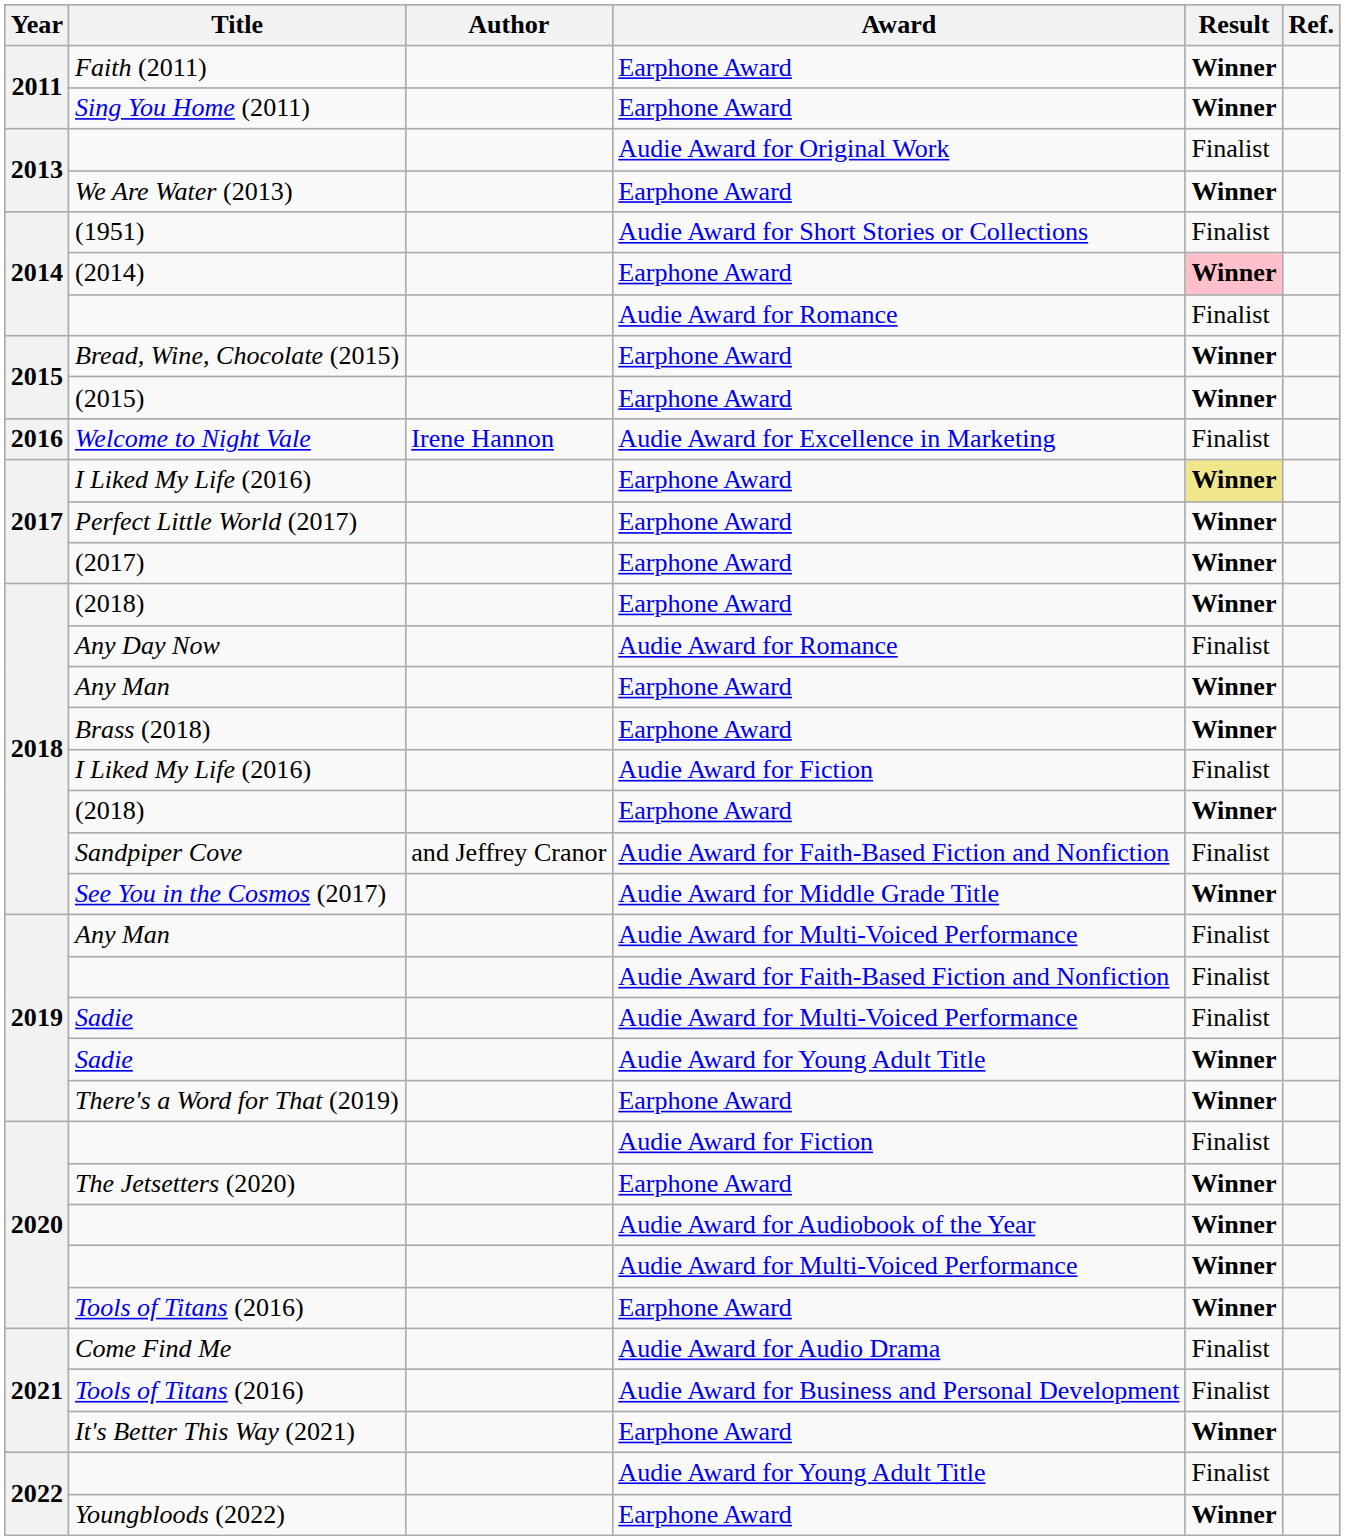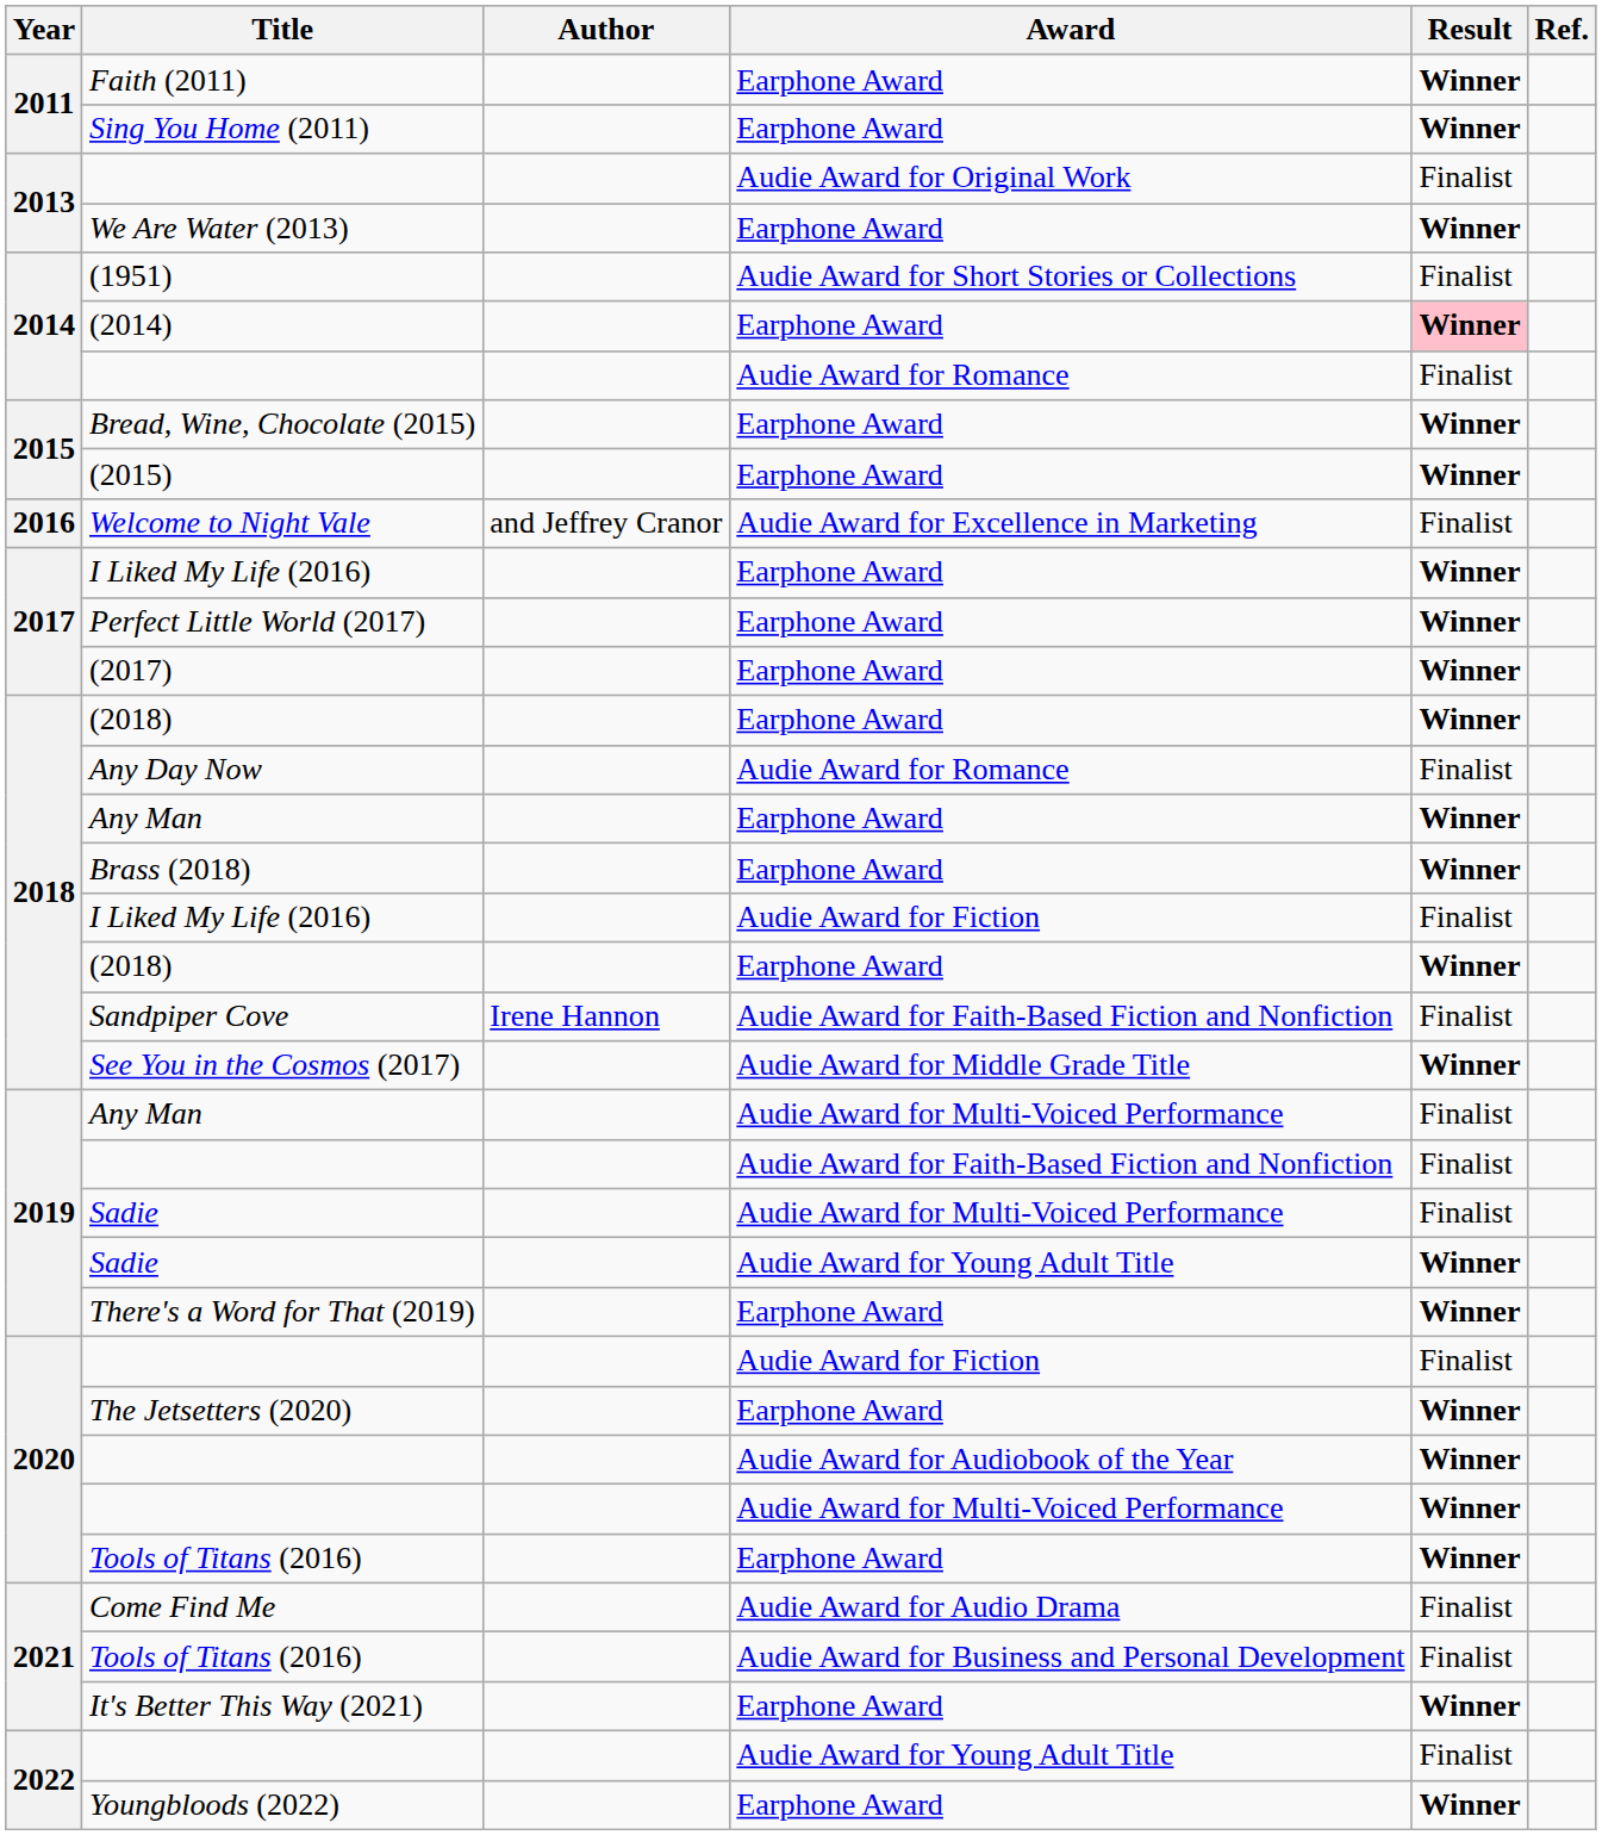 <table class="wikitable sortable mw-collapsible">
 <tr>
 <th>Year</th>
 <th>Title</th>
 <th>Author</th>
 <th>Award</th>
 <th>Result</th>
 <th>Ref.</th>
 </tr>
 <tr>
 <th rowspan="2">2011</th>
 <td><em>Faith</em> (2011)</td>
 <td></td>
 <td><a href='#'>Earphone Award</a></td>
 <td><strong>Winner</strong></td>
 <td></td>
 </tr>
 <tr>
 <td><em><a href='#'>Sing You Home</a></em> (2011)</td>
 <td></td>
 <td><a href='#'>Earphone Award</a></td>
 <td><strong>Winner</strong></td>
 <td></td>
 </tr>
 <tr>
 <th rowspan="2">2013</th>
 <td><em></em></td>
 <td></td>
 <td><a href='#'>Audie Award for Original Work</a></td>
 <td>Finalist</td>
 <td></td>
 </tr>
 <tr>
 <td><em>We Are Water</em> (2013)</td>
 <td></td>
 <td><a href='#'>Earphone Award</a></td>
 <td><strong>Winner</strong></td>
 <td></td>
 </tr>
 <tr>
 <th rowspan="3">2014</th>
 <td><em></em> (1951)</td>
 <td></td>
 <td><a href='#'>Audie Award for Short Stories or Collections</a></td>
 <td>Finalist</td>
 <td></td>
 </tr>
 <tr>
 <td><em></em> (2014)</td>
 <td></td>
 <td><a href='#'>Earphone Award</a></td>
 <td style="background: pink;"><strong>Winner</strong></td>
 <td></td>
 </tr>
 <tr>
 <td><em></em></td>
 <td></td>
 <td><a href='#'>Audie Award for Romance</a></td>
 <td>Finalist</td>
 <td></td>
 </tr>
 <tr>
 <th rowspan="2">2015</th>
 <td><em>Bread, Wine, Chocolate</em> (2015)</td>
 <td></td>
 <td><a href='#'>Earphone Award</a></td>
 <td><strong>Winner</strong></td>
 <td></td>
 </tr>
 <tr>
 <td><em></em> (2015)</td>
 <td></td>
 <td><a href='#'>Earphone Award</a></td>
 <td><strong>Winner</strong></td>
 <td></td>
 </tr>
 <tr>
 <th>2016</th>
 <td><em><a href='#'>Welcome to Night Vale</a></em></td>
-<td><a href='#'>Irene Hannon</a></td>
+<td> and Jeffrey Cranor</td>
 <td><a href='#'>Audie Award for Excellence in Marketing</a></td>
 <td>Finalist</td>
 <td></td>
 </tr>
 <tr>
 <th rowspan="3">2017</th>
 <td><em>I Liked My Life</em> (2016)</td>
 <td></td>
 <td><a href='#'>Earphone Award</a></td>
-<td style="background: khaki;"><strong>Winner</strong></td>
+<td><strong>Winner</strong></td>
 <td></td>
 </tr>
 <tr>
 <td><em>Perfect Little World</em> (2017)</td>
 <td></td>
 <td><a href='#'>Earphone Award</a></td>
 <td><strong>Winner</strong></td>
 <td></td>
 </tr>
 <tr>
 <td><em></em> (2017)</td>
 <td></td>
 <td><a href='#'>Earphone Award</a></td>
 <td><strong>Winner</strong></td>
 <td></td>
 </tr>
 <tr>
 <th rowspan="8">2018</th>
 <td><em></em> (2018)</td>
 <td></td>
 <td><a href='#'>Earphone Award</a></td>
 <td><strong>Winner</strong></td>
 <td></td>
 </tr>
 <tr>
 <td><em>Any Day Now</em></td>
 <td></td>
 <td><a href='#'>Audie Award for Romance</a></td>
 <td>Finalist</td>
 <td></td>
 </tr>
 <tr>
 <td><em>Any Man</em></td>
 <td></td>
 <td><a href='#'>Earphone Award</a></td>
 <td><strong>Winner</strong></td>
 <td></td>
 </tr>
 <tr>
 <td><em>Brass</em> (2018)</td>
 <td></td>
 <td><a href='#'>Earphone Award</a></td>
 <td><strong>Winner</strong></td>
 <td></td>
 </tr>
 <tr>
 <td><em>I Liked My Life</em> (2016)</td>
 <td></td>
 <td><a href='#'>Audie Award for Fiction</a></td>
 <td>Finalist</td>
 <td></td>
 </tr>
 <tr>
 <td><em></em> (2018)</td>
 <td></td>
 <td><a href='#'>Earphone Award</a></td>
 <td><strong>Winner</strong></td>
 <td></td>
 </tr>
 <tr>
 <td><em>Sandpiper Cove</em></td>
-<td> and Jeffrey Cranor</td>
+<td><a href='#'>Irene Hannon</a></td>
 <td><a href='#'>Audie Award for Faith-Based Fiction and Nonfiction</a></td>
 <td>Finalist</td>
 <td></td>
 </tr>
 <tr>
 <td><em><a href='#'>See You in the Cosmos</a></em> (2017)</td>
 <td></td>
 <td><a href='#'>Audie Award for Middle Grade Title</a></td>
 <td><strong>Winner</strong></td>
 <td></td>
 </tr>
 <tr>
 <th rowspan="5">2019</th>
 <td><em>Any Man</em></td>
 <td></td>
 <td><a href='#'>Audie Award for Multi-Voiced Performance</a></td>
 <td>Finalist</td>
 <td></td>
 </tr>
 <tr>
 <td><em></em></td>
 <td></td>
 <td><a href='#'>Audie Award for Faith-Based Fiction and Nonfiction</a></td>
 <td>Finalist</td>
 <td></td>
 </tr>
 <tr>
 <td><em><a href='#'>Sadie</a></em></td>
 <td></td>
 <td><a href='#'>Audie Award for Multi-Voiced Performance</a></td>
 <td>Finalist</td>
 <td></td>
 </tr>
 <tr>
 <td><em><a href='#'>Sadie</a></em></td>
 <td></td>
 <td><a href='#'>Audie Award for Young Adult Title</a></td>
 <td><strong>Winner</strong></td>
 <td></td>
 </tr>
 <tr>
 <td><em>There's a Word for That</em> (2019)</td>
 <td></td>
 <td><a href='#'>Earphone Award</a></td>
 <td><strong>Winner</strong></td>
 <td></td>
 </tr>
 <tr>
 <th rowspan="5">2020</th>
 <td><em></em></td>
 <td></td>
 <td><a href='#'>Audie Award for Fiction</a></td>
 <td>Finalist</td>
 <td></td>
 </tr>
 <tr>
 <td><em>The Jetsetters</em> (2020)</td>
 <td></td>
 <td><a href='#'>Earphone Award</a></td>
 <td><strong>Winner</strong></td>
 <td></td>
 </tr>
 <tr>
 <td><em></em></td>
 <td></td>
 <td><a href='#'>Audie Award for Audiobook of the Year</a></td>
 <td><strong>Winner</strong></td>
 <td></td>
 </tr>
 <tr>
 <td><em></em></td>
 <td></td>
 <td><a href='#'>Audie Award for Multi-Voiced Performance</a></td>
 <td><strong>Winner</strong></td>
 <td></td>
 </tr>
 <tr>
 <td><em><a href='#'>Tools of Titans</a></em> (2016)</td>
 <td></td>
 <td><a href='#'>Earphone Award</a></td>
 <td><strong>Winner</strong></td>
 <td></td>
 </tr>
 <tr>
 <th rowspan="3">2021</th>
 <td><em>Come Find Me</em></td>
 <td></td>
 <td><a href='#'>Audie Award for Audio Drama</a></td>
 <td>Finalist</td>
 <td></td>
 </tr>
 <tr>
 <td><em><a href='#'>Tools of Titans</a></em> (2016)</td>
 <td></td>
 <td><a href='#'>Audie Award for Business and Personal Development</a></td>
 <td>Finalist</td>
 <td></td>
 </tr>
 <tr>
 <td><em>It's Better This Way</em> (2021)</td>
 <td></td>
 <td><a href='#'>Earphone Award</a></td>
 <td><strong>Winner</strong></td>
 <td></td>
 </tr>
 <tr>
 <th rowspan="2">2022</th>
 <td><em></em></td>
 <td></td>
 <td><a href='#'>Audie Award for Young Adult Title</a></td>
 <td>Finalist</td>
 <td></td>
 </tr>
 <tr>
 <td><em>Youngbloods</em> (2022)</td>
 <td></td>
 <td><a href='#'>Earphone Award</a></td>
 <td><strong>Winner</strong></td>
 <td></td>
 </tr>
 </table>
